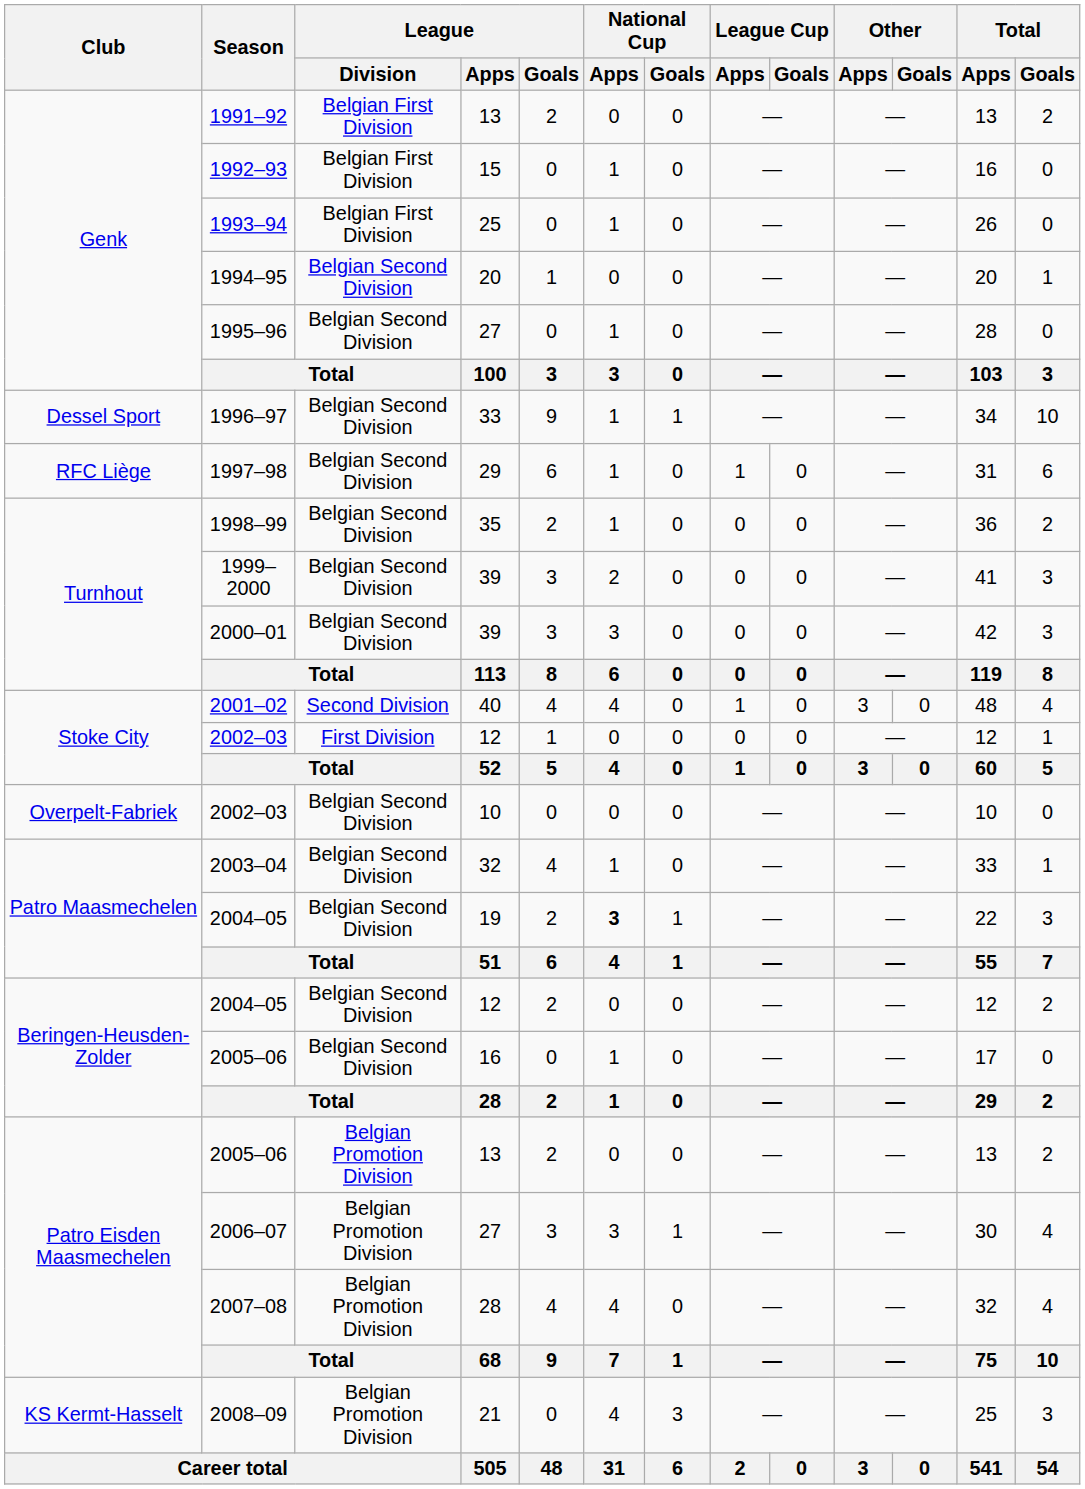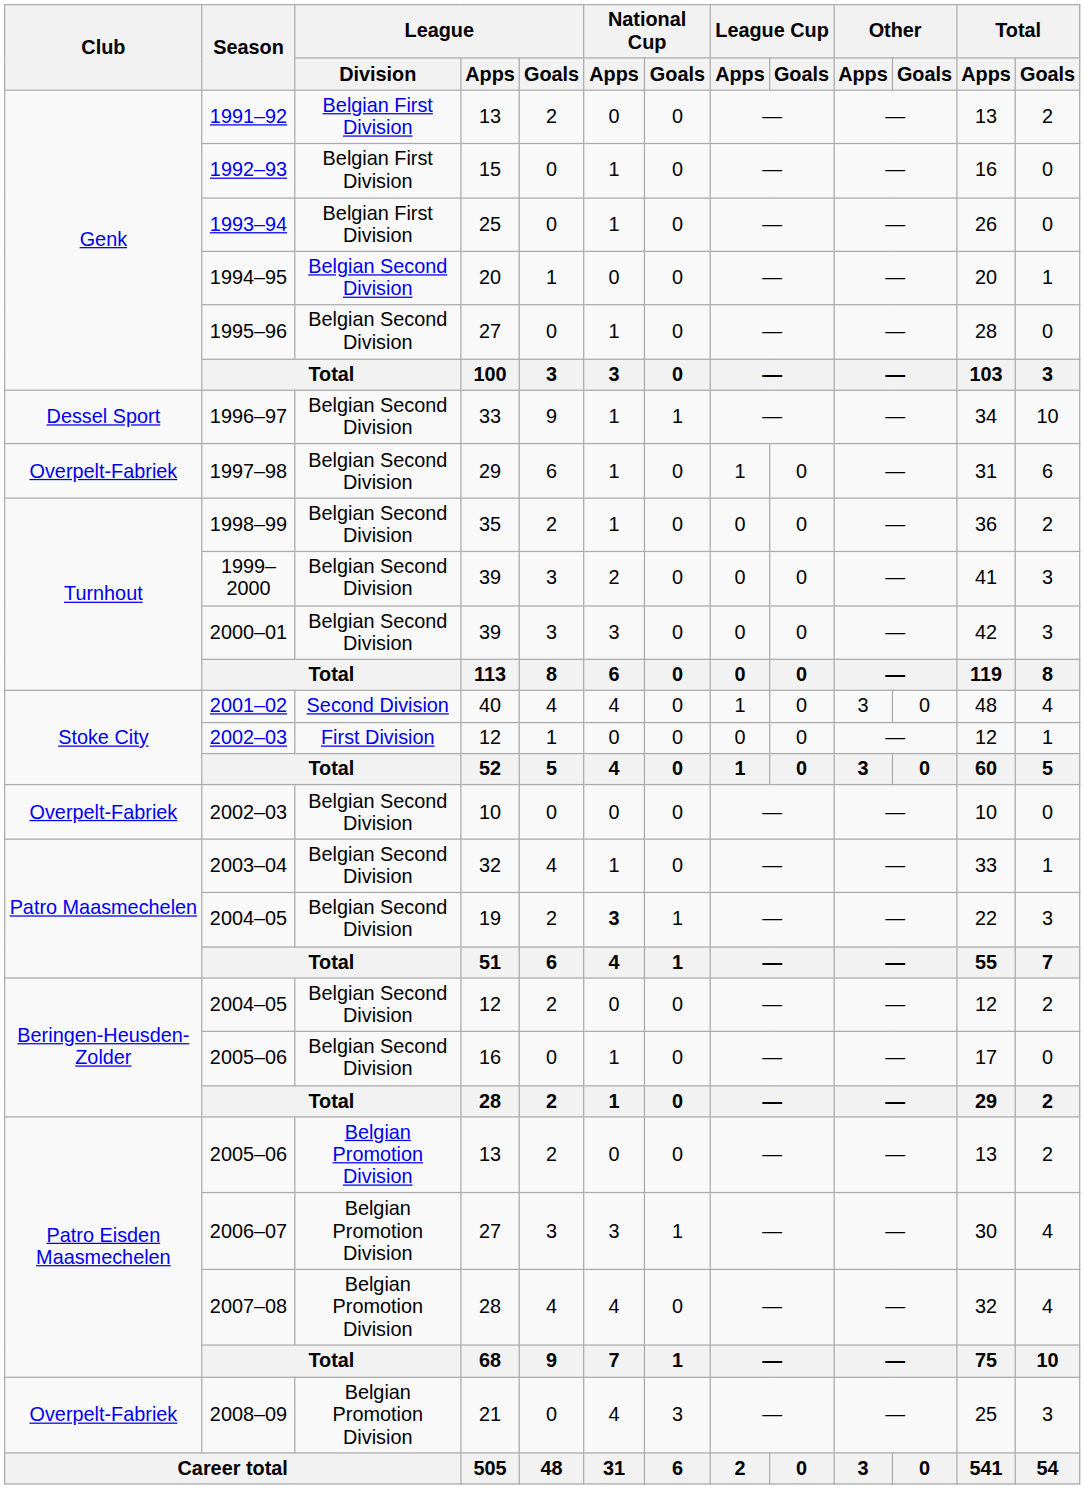 <table class="wikitable" style="text-align: center;">
 <tr>
 <th rowspan="2">Club</th>
 <th rowspan="2">Season</th>
 <th colspan="3">League</th>
 <th colspan="2">National Cup</th>
 <th colspan="2">League Cup</th>
 <th colspan="2">Other</th>
 <th colspan="2">Total</th>
 </tr>
 <tr>
 <th>Division</th>
 <th>Apps</th>
 <th>Goals</th>
 <th>Apps</th>
 <th>Goals</th>
 <th>Apps</th>
 <th>Goals</th>
 <th>Apps</th>
 <th>Goals</th>
 <th>Apps</th>
 <th>Goals</th>
 </tr>
 <tr>
 <td rowspan=6><a href='#'>Genk</a></td>
 <td><a href='#'>1991–92</a></td>
 <td><a href='#'>Belgian First Division</a></td>
 <td>13</td>
 <td>2</td>
 <td>0</td>
 <td>0</td>
 <td colspan=2>—</td>
 <td colspan=2>—</td>
 <td>13</td>
 <td>2</td>
 </tr>
 <tr>
 <td><a href='#'>1992–93</a></td>
 <td>Belgian First Division</td>
 <td>15</td>
 <td>0</td>
 <td>1</td>
 <td>0</td>
 <td colspan=2>—</td>
 <td colspan=2>—</td>
 <td>16</td>
 <td>0</td>
 </tr>
 <tr>
 <td><a href='#'>1993–94</a></td>
 <td>Belgian First Division</td>
 <td>25</td>
 <td>0</td>
 <td>1</td>
 <td>0</td>
 <td colspan=2>—</td>
 <td colspan=2>—</td>
 <td>26</td>
 <td>0</td>
 </tr>
 <tr>
 <td>1994–95</td>
 <td><a href='#'>Belgian Second Division</a></td>
 <td>20</td>
 <td>1</td>
 <td>0</td>
 <td>0</td>
 <td colspan=2>—</td>
 <td colspan=2>—</td>
 <td>20</td>
 <td>1</td>
 </tr>
 <tr>
 <td>1995–96</td>
 <td>Belgian Second Division</td>
 <td>27</td>
 <td>0</td>
 <td>1</td>
 <td>0</td>
 <td colspan=2>—</td>
 <td colspan=2>—</td>
 <td>28</td>
 <td>0</td>
 </tr>
 <tr>
 <th colspan=2>Total</th>
 <th>100</th>
 <th>3</th>
 <th>3</th>
 <th>0</th>
 <th colspan=2>—</th>
 <th colspan=2>—</th>
 <th>103</th>
 <th>3</th>
 </tr>
 <tr>
 <td><a href='#'>Dessel Sport</a></td>
 <td>1996–97</td>
 <td>Belgian Second Division</td>
 <td>33</td>
 <td>9</td>
 <td>1</td>
 <td>1</td>
 <td colspan=2>—</td>
 <td colspan=2>—</td>
 <td>34</td>
 <td>10</td>
 </tr>
 <tr>
-<td><a href='#'>RFC Liège</a></td>
+<td><a href='#'>Overpelt-Fabriek</a></td>
 <td>1997–98</td>
 <td>Belgian Second Division</td>
 <td>29</td>
 <td>6</td>
 <td>1</td>
 <td>0</td>
 <td>1</td>
 <td>0</td>
 <td colspan=2>—</td>
 <td>31</td>
 <td>6</td>
 </tr>
 <tr>
 <td rowspan=4><a href='#'>Turnhout</a></td>
 <td>1998–99</td>
 <td>Belgian Second Division</td>
 <td>35</td>
 <td>2</td>
 <td>1</td>
 <td>0</td>
 <td>0</td>
 <td>0</td>
 <td colspan=2>—</td>
 <td>36</td>
 <td>2</td>
 </tr>
 <tr>
 <td>1999–2000</td>
 <td>Belgian Second Division</td>
 <td>39</td>
 <td>3</td>
 <td>2</td>
 <td>0</td>
 <td>0</td>
 <td>0</td>
 <td colspan=2>—</td>
 <td>41</td>
 <td>3</td>
 </tr>
 <tr>
 <td>2000–01</td>
 <td>Belgian Second Division</td>
 <td>39</td>
 <td>3</td>
 <td>3</td>
 <td>0</td>
 <td>0</td>
 <td>0</td>
 <td colspan=2>—</td>
 <td>42</td>
 <td>3</td>
 </tr>
 <tr>
 <th colspan=2>Total</th>
 <th>113</th>
 <th>8</th>
 <th>6</th>
 <th>0</th>
 <th>0</th>
 <th>0</th>
 <th colspan=2>—</th>
 <th>119</th>
 <th>8</th>
 </tr>
 <tr>
 <td rowspan=3><a href='#'>Stoke City</a></td>
 <td><a href='#'>2001–02</a></td>
 <td><a href='#'>Second Division</a></td>
 <td>40</td>
 <td>4</td>
 <td>4</td>
 <td>0</td>
 <td>1</td>
 <td>0</td>
 <td>3</td>
 <td>0</td>
 <td>48</td>
 <td>4</td>
 </tr>
 <tr>
 <td><a href='#'>2002–03</a></td>
 <td><a href='#'>First Division</a></td>
 <td>12</td>
 <td>1</td>
 <td>0</td>
 <td>0</td>
 <td>0</td>
 <td>0</td>
 <td colspan=2>—</td>
 <td>12</td>
 <td>1</td>
 </tr>
 <tr>
 <th colspan=2>Total</th>
 <th>52</th>
 <th>5</th>
 <th>4</th>
 <th>0</th>
 <th>1</th>
 <th>0</th>
 <th>3</th>
 <th>0</th>
 <th>60</th>
 <th>5</th>
 </tr>
 <tr>
 <td><a href='#'>Overpelt-Fabriek</a></td>
 <td>2002–03</td>
 <td>Belgian Second Division</td>
 <td>10</td>
 <td>0</td>
 <td>0</td>
 <td>0</td>
 <td colspan=2>—</td>
 <td colspan=2>—</td>
 <td>10</td>
 <td>0</td>
 </tr>
 <tr>
 <td rowspan=3><a href='#'>Patro Maasmechelen</a></td>
 <td>2003–04</td>
 <td>Belgian Second Division</td>
 <td>32</td>
 <td>4</td>
 <td>1</td>
 <td>0</td>
 <td colspan=2>—</td>
 <td colspan=2>—</td>
 <td>33</td>
 <td>1</td>
 </tr>
 <tr>
 <td>2004–05</td>
 <td>Belgian Second Division</td>
 <td>19</td>
 <td>2</td>
 <td><strong>3</strong></td>
 <td>1</td>
 <td colspan=2>—</td>
 <td colspan=2>—</td>
 <td>22</td>
 <td>3</td>
 </tr>
 <tr>
 <th colspan=2>Total</th>
 <th>51</th>
 <th>6</th>
 <th>4</th>
 <th>1</th>
 <th colspan=2>—</th>
 <th colspan=2>—</th>
 <th>55</th>
 <th>7</th>
 </tr>
 <tr>
 <td rowspan=3><a href='#'>Beringen-Heusden-Zolder</a></td>
 <td>2004–05</td>
 <td>Belgian Second Division</td>
 <td>12</td>
 <td>2</td>
 <td>0</td>
 <td>0</td>
 <td colspan=2>—</td>
 <td colspan=2>—</td>
 <td>12</td>
 <td>2</td>
 </tr>
 <tr>
 <td>2005–06</td>
 <td>Belgian Second Division</td>
 <td>16</td>
 <td>0</td>
 <td>1</td>
 <td>0</td>
 <td colspan=2>—</td>
 <td colspan=2>—</td>
 <td>17</td>
 <td>0</td>
 </tr>
 <tr>
 <th colspan=2>Total</th>
 <th>28</th>
 <th>2</th>
 <th>1</th>
 <th>0</th>
 <th colspan=2>—</th>
 <th colspan=2>—</th>
 <th>29</th>
 <th>2</th>
 </tr>
 <tr>
 <td rowspan=4><a href='#'>Patro Eisden Maasmechelen</a></td>
 <td>2005–06</td>
 <td><a href='#'>Belgian Promotion Division</a></td>
 <td>13</td>
 <td>2</td>
 <td>0</td>
 <td>0</td>
 <td colspan=2>—</td>
 <td colspan=2>—</td>
 <td>13</td>
 <td>2</td>
 </tr>
 <tr>
 <td>2006–07</td>
 <td>Belgian Promotion Division</td>
 <td>27</td>
 <td>3</td>
 <td>3</td>
 <td>1</td>
 <td colspan=2>—</td>
 <td colspan=2>—</td>
 <td>30</td>
 <td>4</td>
 </tr>
 <tr>
 <td>2007–08</td>
 <td>Belgian Promotion Division</td>
 <td>28</td>
 <td>4</td>
 <td>4</td>
 <td>0</td>
 <td colspan=2>—</td>
 <td colspan=2>—</td>
 <td>32</td>
 <td>4</td>
 </tr>
 <tr>
 <th colspan=2>Total</th>
 <th>68</th>
 <th>9</th>
 <th>7</th>
 <th>1</th>
 <th colspan=2>—</th>
 <th colspan=2>—</th>
 <th>75</th>
 <th>10</th>
 </tr>
 <tr>
-<td><a href='#'>KS Kermt-Hasselt</a></td>
+<td><a href='#'>Overpelt-Fabriek</a></td>
 <td>2008–09</td>
 <td>Belgian Promotion Division</td>
 <td>21</td>
 <td>0</td>
 <td>4</td>
 <td>3</td>
 <td colspan=2>—</td>
 <td colspan=2>—</td>
 <td>25</td>
 <td>3</td>
 </tr>
 <tr>
 <th colspan="3">Career total</th>
 <th>505</th>
 <th>48</th>
 <th>31</th>
 <th>6</th>
 <th>2</th>
 <th>0</th>
 <th>3</th>
 <th>0</th>
 <th>541</th>
 <th>54</th>
 </tr>
 </table>
